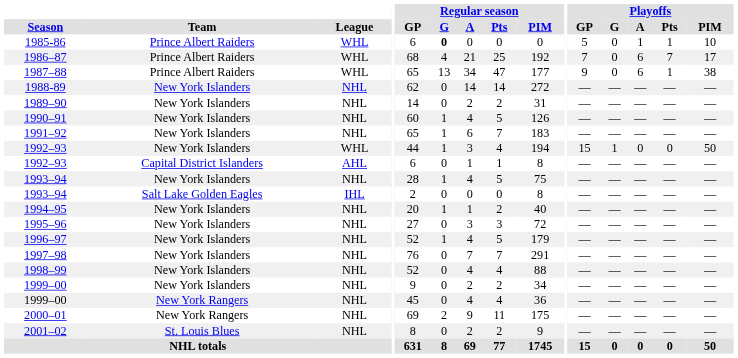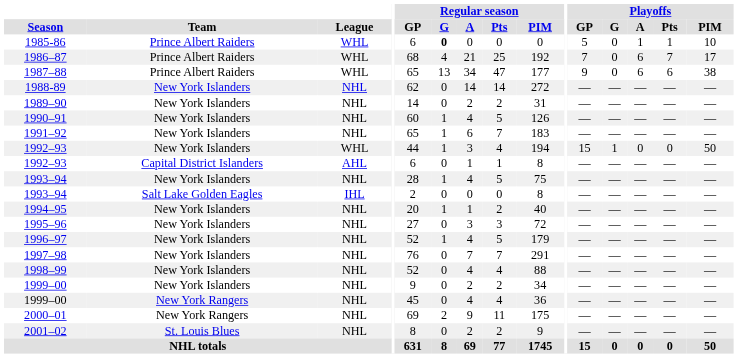 <table border="0" cellpadding="1" cellspacing="0" style="text-align:center; width:60em">
 <tr bgcolor="#e0e0e0">
 <th colspan="3" bgcolor="#ffffff"></th>
 <th rowspan="100" bgcolor="#ffffff"></th>
 <th colspan="5"><a href='#'>Regular season</a></th>
 <th rowspan="100" bgcolor="#ffffff"></th>
 <th colspan="5"><a href='#'>Playoffs</a></th>
 </tr>
 <tr bgcolor="#e0e0e0">
 <th><a href='#'>Season</a></th>
 <th>Team</th>
 <th>League</th>
 <th>GP</th>
 <th><a href='#'>G</a></th>
 <th><a href='#'>A</a></th>
 <th><a href='#'>Pts</a></th>
 <th><a href='#'>PIM</a></th>
 <th>GP</th>
 <th>G</th>
 <th>A</th>
 <th>Pts</th>
 <th>PIM</th>
 </tr>
 <tr>
 <td><a href='#'>1985-86</a></td>
 <td><a href='#'>Prince Albert Raiders</a></td>
 <td><a href='#'>WHL</a></td>
 <td>6</td>
 <td><strong>0</strong></td>
 <td>0</td>
 <td>0</td>
 <td>0</td>
 <td>5</td>
 <td>0</td>
 <td>1</td>
 <td>1</td>
 <td>10</td>
 </tr>
 <tr bgcolor="#f0f0f0">
 <td><a href='#'>1986–87</a></td>
 <td>Prince Albert Raiders</td>
 <td>WHL</td>
 <td>68</td>
 <td>4</td>
 <td>21</td>
 <td>25</td>
 <td>192</td>
 <td>7</td>
 <td>0</td>
 <td>6</td>
 <td>7</td>
 <td>17</td>
 </tr>
 <tr>
 <td><a href='#'>1987–88</a></td>
 <td>Prince Albert Raiders</td>
 <td>WHL</td>
 <td>65</td>
 <td>13</td>
 <td>34</td>
 <td>47</td>
 <td>177</td>
 <td>9</td>
 <td>0</td>
 <td>6</td>
-<td>1</td>
+<td>6</td>
 <td>38</td>
 </tr>
 <tr bgcolor="#f0f0f0">
 <td><a href='#'>1988-89</a></td>
 <td><a href='#'>New York Islanders</a></td>
 <td><a href='#'>NHL</a></td>
 <td>62</td>
 <td>0</td>
 <td>14</td>
 <td>14</td>
 <td>272</td>
 <td>—</td>
 <td>—</td>
 <td>—</td>
 <td>—</td>
 <td>—</td>
 </tr>
 <tr>
 <td><a href='#'>1989–90</a></td>
 <td>New York Islanders</td>
 <td>NHL</td>
 <td>14</td>
 <td>0</td>
 <td>2</td>
 <td>2</td>
 <td>31</td>
 <td>—</td>
 <td>—</td>
 <td>—</td>
 <td>—</td>
 <td>—</td>
 </tr>
 <tr bgcolor="#f0f0f0">
 <td><a href='#'>1990–91</a></td>
 <td>New York Islanders</td>
 <td>NHL</td>
 <td>60</td>
 <td>1</td>
 <td>4</td>
 <td>5</td>
 <td>126</td>
 <td>—</td>
 <td>—</td>
 <td>—</td>
 <td>—</td>
 <td>—</td>
 </tr>
 <tr>
 <td><a href='#'>1991–92</a></td>
 <td>New York Islanders</td>
 <td>NHL</td>
 <td>65</td>
 <td>1</td>
 <td>6</td>
 <td>7</td>
 <td>183</td>
 <td>—</td>
 <td>—</td>
 <td>—</td>
 <td>—</td>
 <td>—</td>
 </tr>
 <tr bgcolor="#f0f0f0">
 <td><a href='#'>1992–93</a></td>
 <td>New York Islanders</td>
 <td>WHL</td>
 <td>44</td>
 <td>1</td>
 <td>3</td>
 <td>4</td>
 <td>194</td>
 <td>15</td>
 <td>1</td>
 <td>0</td>
 <td>0</td>
 <td>50</td>
 </tr>
 <tr>
 <td><a href='#'>1992–93</a></td>
 <td><a href='#'>Capital District Islanders</a></td>
 <td><a href='#'>AHL</a></td>
 <td>6</td>
 <td>0</td>
 <td>1</td>
 <td>1</td>
 <td>8</td>
 <td>—</td>
 <td>—</td>
 <td>—</td>
 <td>—</td>
 <td>—</td>
 </tr>
 <tr bgcolor="#f0f0f0">
 <td><a href='#'>1993–94</a></td>
 <td>New York Islanders</td>
 <td>NHL</td>
 <td>28</td>
 <td>1</td>
 <td>4</td>
 <td>5</td>
 <td>75</td>
 <td>—</td>
 <td>—</td>
 <td>—</td>
 <td>—</td>
 <td>—</td>
 </tr>
 <tr>
 <td><a href='#'>1993–94</a></td>
 <td><a href='#'>Salt Lake Golden Eagles</a></td>
 <td><a href='#'>IHL</a></td>
 <td>2</td>
 <td>0</td>
 <td>0</td>
 <td>0</td>
 <td>8</td>
 <td>—</td>
 <td>—</td>
 <td>—</td>
 <td>—</td>
 <td>—</td>
 </tr>
 <tr bgcolor="#f0f0f0">
 <td><a href='#'>1994–95</a></td>
 <td>New York Islanders</td>
 <td>NHL</td>
 <td>20</td>
 <td>1</td>
 <td>1</td>
 <td>2</td>
 <td>40</td>
 <td>—</td>
 <td>—</td>
 <td>—</td>
 <td>—</td>
 <td>—</td>
 </tr>
 <tr>
 <td><a href='#'>1995–96</a></td>
 <td>New York Islanders</td>
 <td>NHL</td>
 <td>27</td>
 <td>0</td>
 <td>3</td>
 <td>3</td>
 <td>72</td>
 <td>—</td>
 <td>—</td>
 <td>—</td>
 <td>—</td>
 <td>—</td>
 </tr>
 <tr bgcolor="#f0f0f0">
 <td><a href='#'>1996–97</a></td>
 <td>New York Islanders</td>
 <td>NHL</td>
 <td>52</td>
 <td>1</td>
 <td>4</td>
 <td>5</td>
 <td>179</td>
 <td>—</td>
 <td>—</td>
 <td>—</td>
 <td>—</td>
 <td>—</td>
 </tr>
 <tr>
 <td><a href='#'>1997–98</a></td>
 <td>New York Islanders</td>
 <td>NHL</td>
 <td>76</td>
 <td>0</td>
 <td>7</td>
 <td>7</td>
 <td>291</td>
 <td>—</td>
 <td>—</td>
 <td>—</td>
 <td>—</td>
 <td>—</td>
 </tr>
 <tr bgcolor="#f0f0f0">
 <td><a href='#'>1998–99</a></td>
 <td>New York Islanders</td>
 <td>NHL</td>
 <td>52</td>
 <td>0</td>
 <td>4</td>
 <td>4</td>
 <td>88</td>
 <td>—</td>
 <td>—</td>
 <td>—</td>
 <td>—</td>
 <td>—</td>
 </tr>
 <tr>
 <td><a href='#'>1999–00</a></td>
 <td>New York Islanders</td>
 <td>NHL</td>
 <td>9</td>
 <td>0</td>
 <td>2</td>
 <td>2</td>
 <td>34</td>
 <td>—</td>
 <td>—</td>
 <td>—</td>
 <td>—</td>
 <td>—</td>
 </tr>
 <tr bgcolor="#f0f0f0">
 <td>1999–00</td>
 <td><a href='#'>New York Rangers</a></td>
 <td>NHL</td>
 <td>45</td>
 <td>0</td>
 <td>4</td>
 <td>4</td>
 <td>36</td>
 <td>—</td>
 <td>—</td>
 <td>—</td>
 <td>—</td>
 <td>—</td>
 </tr>
 <tr>
 <td><a href='#'>2000–01</a></td>
 <td>New York Rangers</td>
 <td>NHL</td>
 <td>69</td>
 <td>2</td>
 <td>9</td>
 <td>11</td>
 <td>175</td>
 <td>—</td>
 <td>—</td>
 <td>—</td>
 <td>—</td>
 <td>—</td>
 </tr>
 <tr bgcolor="#f0f0f0">
 <td><a href='#'>2001–02</a></td>
 <td><a href='#'>St. Louis Blues</a></td>
 <td>NHL</td>
 <td>8</td>
 <td>0</td>
 <td>2</td>
 <td>2</td>
 <td>9</td>
 <td>—</td>
 <td>—</td>
 <td>—</td>
 <td>—</td>
 <td>—</td>
 </tr>
 <tr bgcolor="#e0e0e0">
 <th colspan="3">NHL totals</th>
 <th>631</th>
 <th>8</th>
 <th>69</th>
 <th>77</th>
 <th>1745</th>
 <th>15</th>
 <th>0</th>
 <th>0</th>
 <th>0</th>
 <th>50</th>
 </tr>
 </table>
